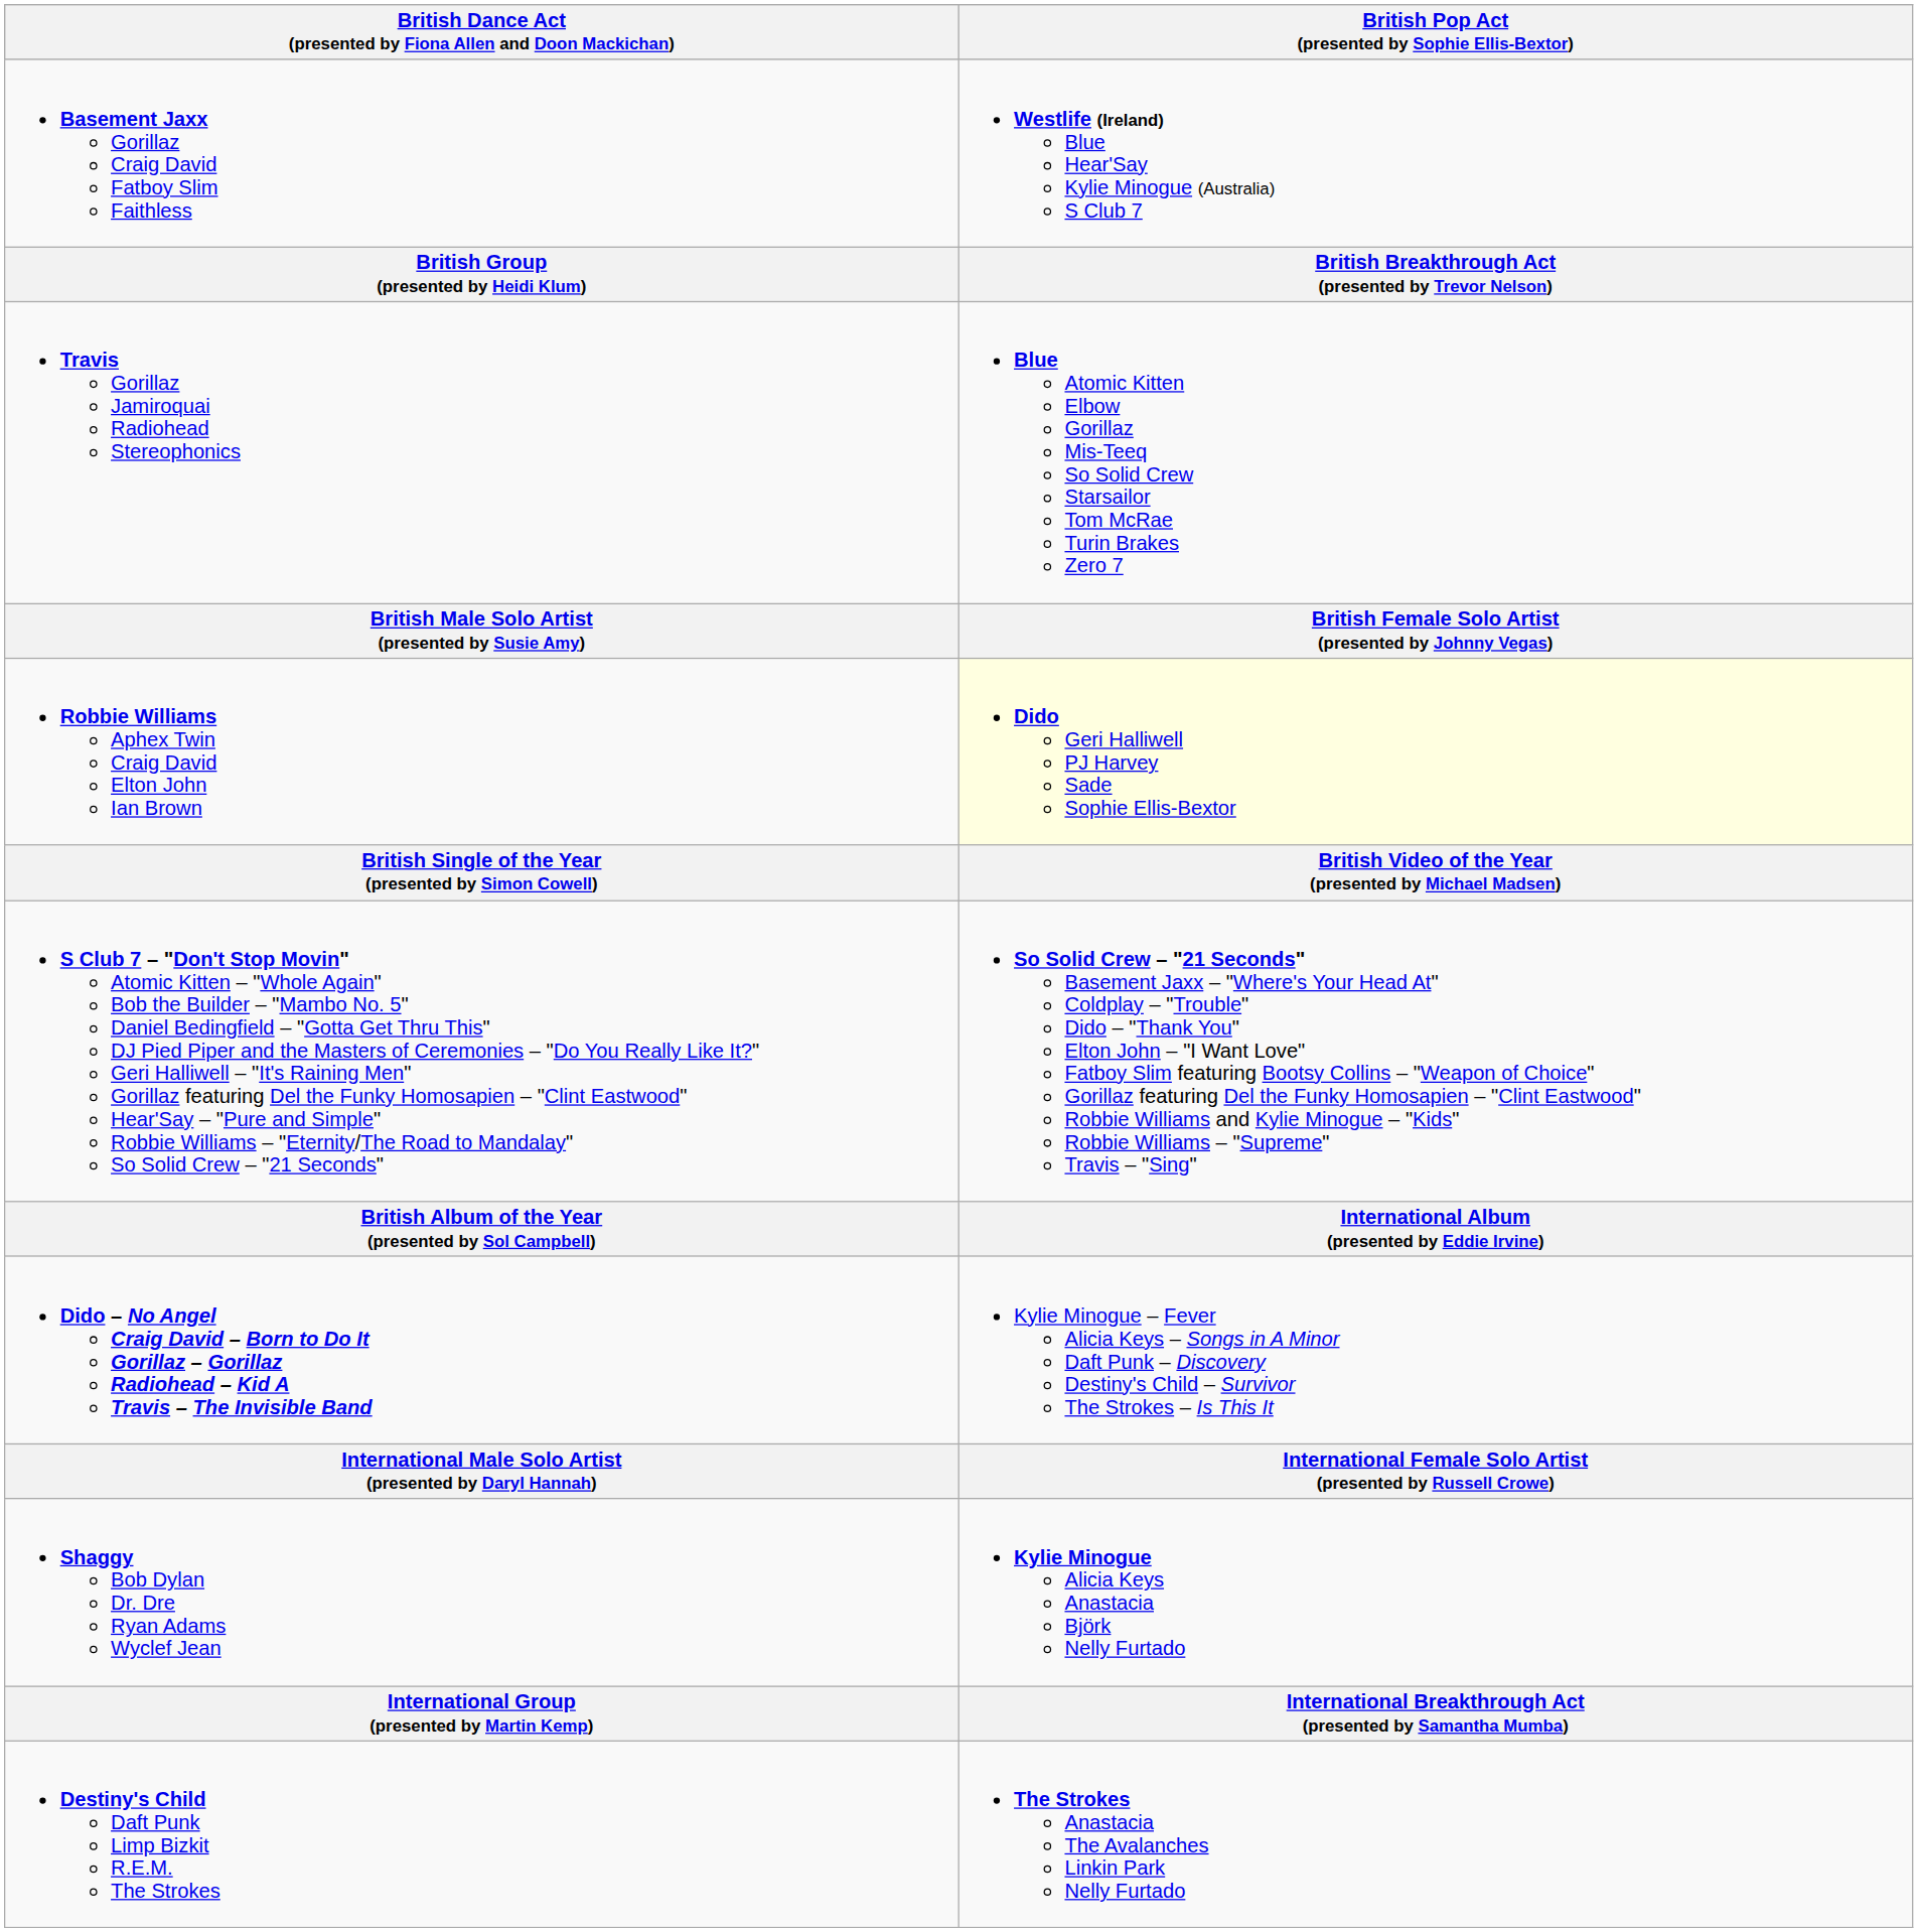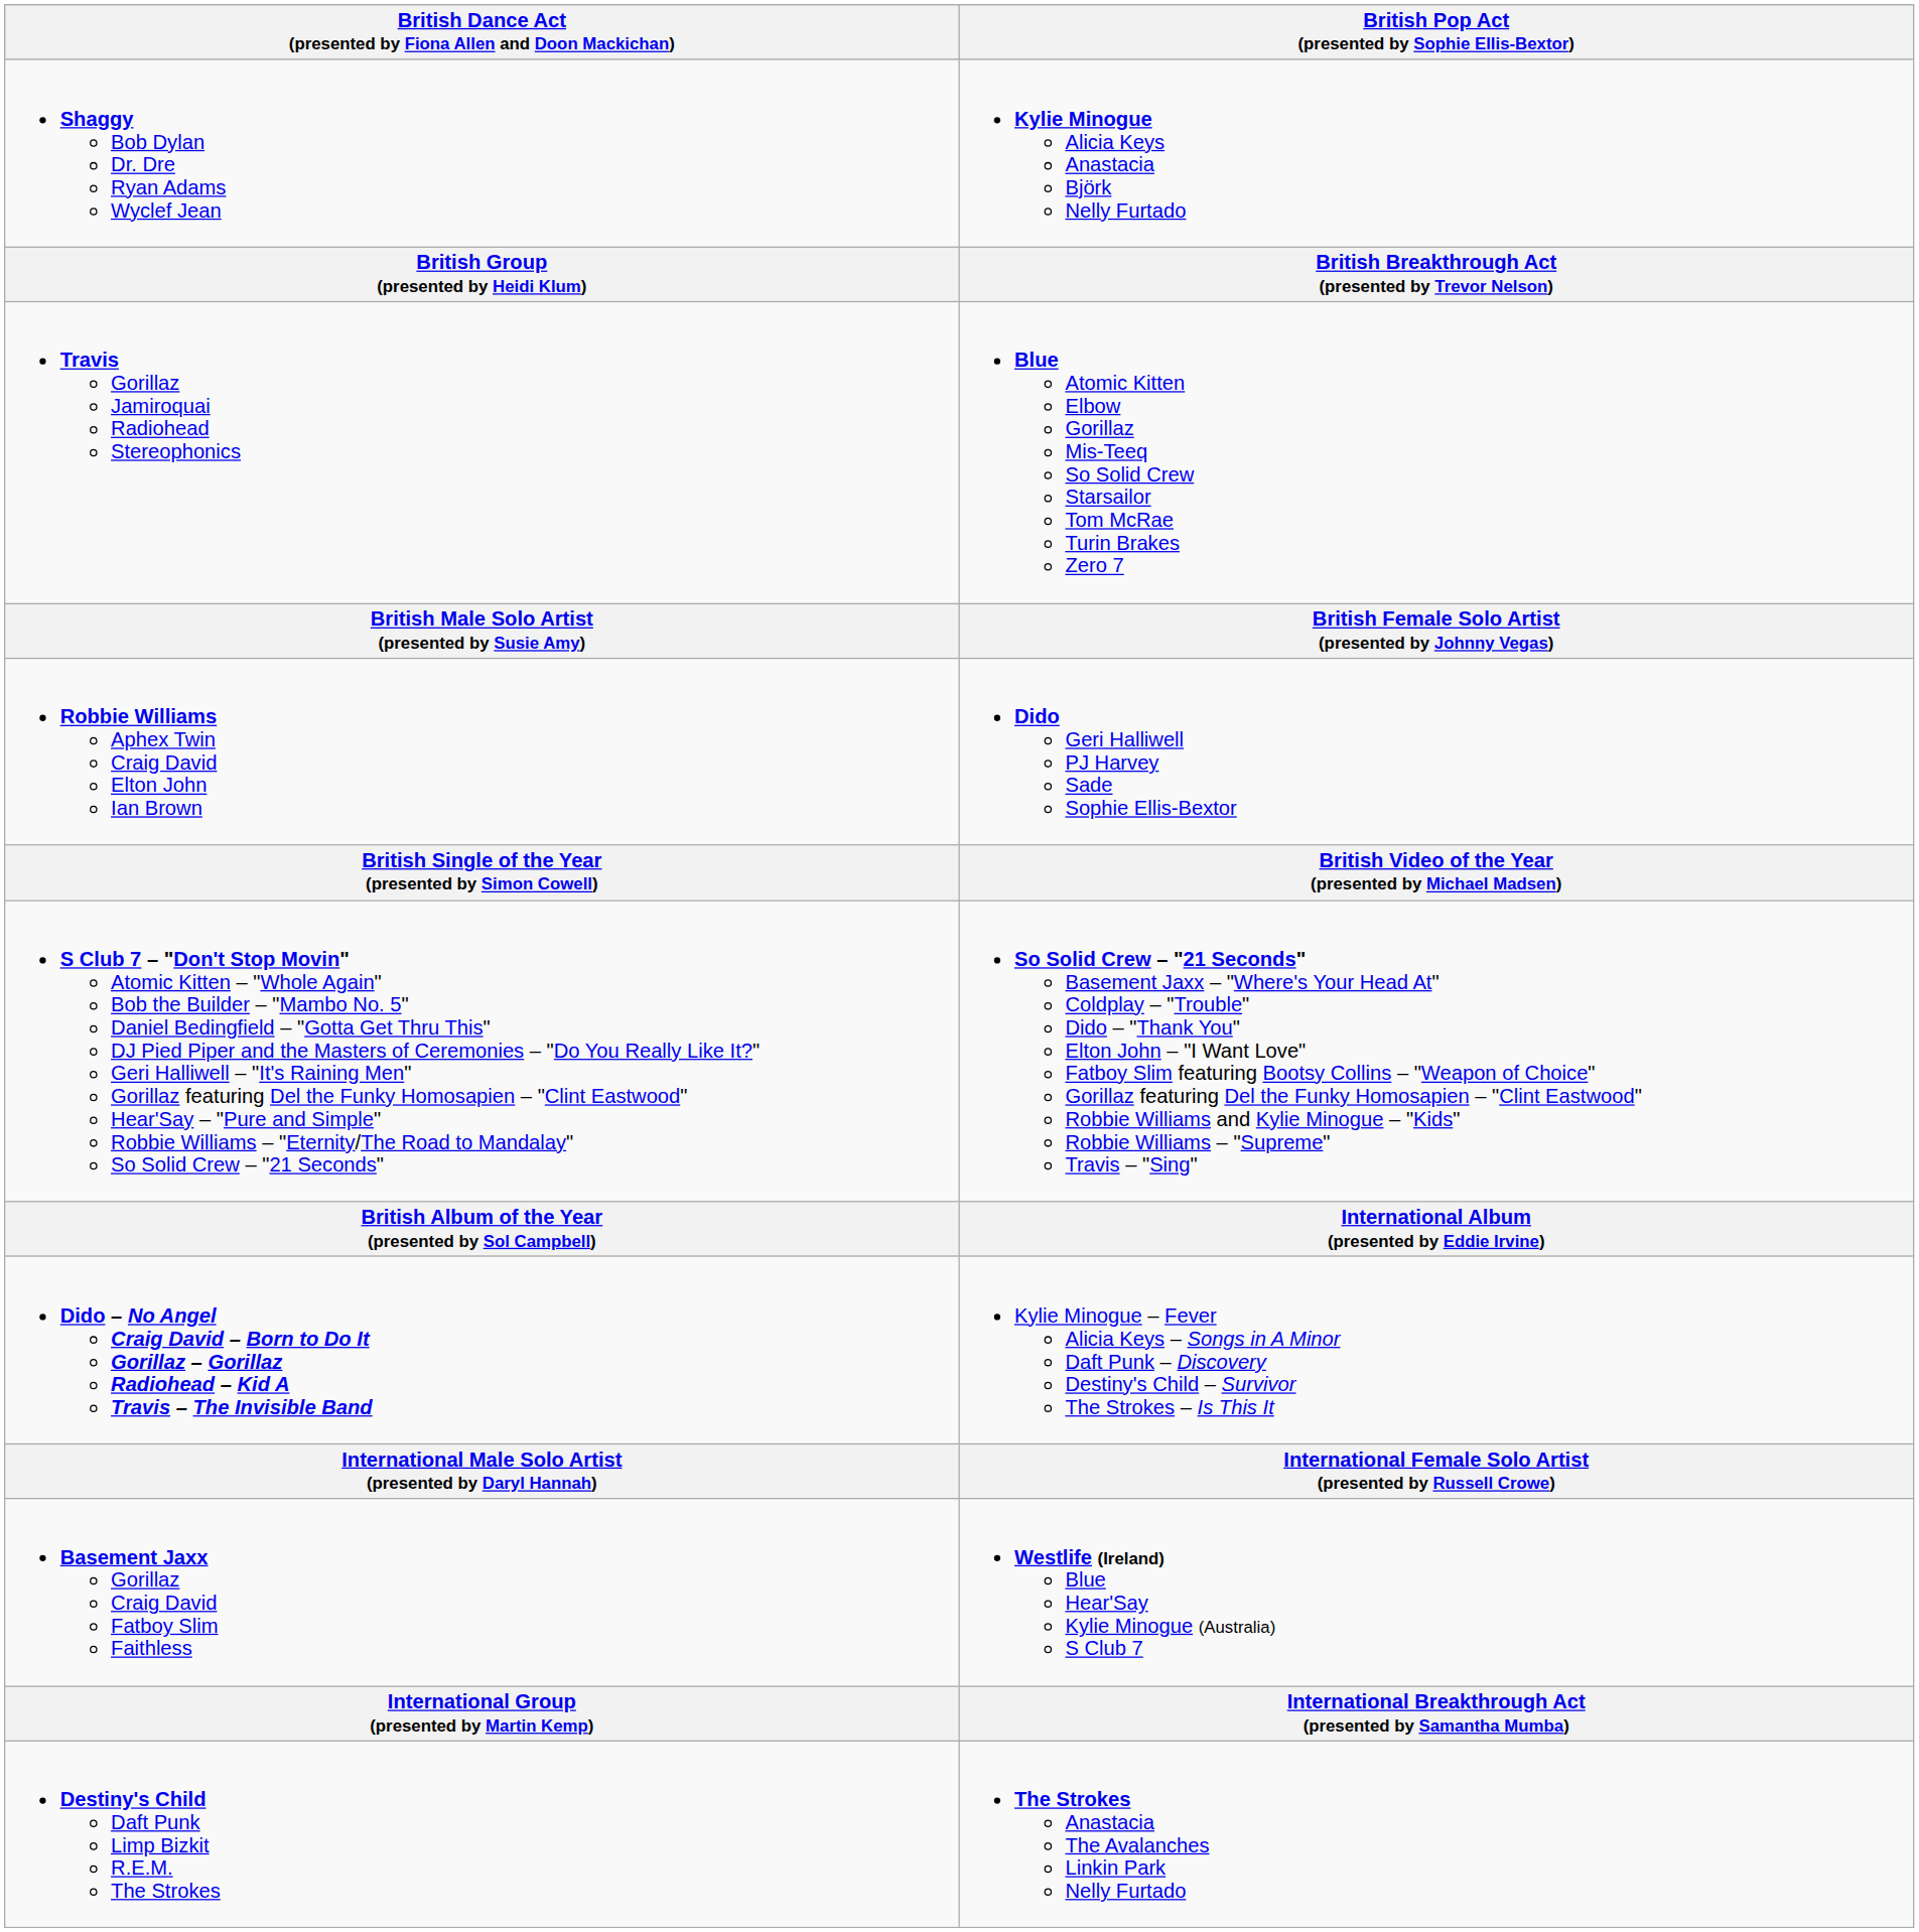 <table class="wikitable" style="width:95%">
 <tr bgcolor="#bebebe">
 <th width="50%"><a href='#'>British Dance Act</a><br><small>(presented by <a href='#'>Fiona Allen</a> and <a href='#'>Doon Mackichan</a>)</small></th>
 <th width="50%"><a href='#'>British Pop Act</a><br><small>(presented by <a href='#'>Sophie Ellis-Bextor</a>)</small></th>
 </tr>
 <tr>
-<td valign="top"><br><ul><li><strong><a href='#'>Basement Jaxx</a></strong><ul><li><a href='#'>Gorillaz</a></li><li><a href='#'>Craig David</a></li><li><a href='#'>Fatboy Slim</a></li><li><a href='#'>Faithless</a></li></ul></li></ul></td>
-<td valign="top"><br><ul><li><strong><a href='#'>Westlife</a> <small>(Ireland)</small></strong><ul><li><a href='#'>Blue</a></li><li><a href='#'>Hear'Say</a></li><li><a href='#'>Kylie Minogue</a> <small>(Australia)</small></li><li><a href='#'>S Club 7</a></li></ul></li></ul></td>
+<td valign="top"><br><ul><li><strong><a href='#'>Shaggy</a></strong><ul><li><a href='#'>Bob Dylan</a></li><li><a href='#'>Dr. Dre</a></li><li><a href='#'>Ryan Adams</a></li><li><a href='#'>Wyclef Jean</a></li></ul></li></ul></td>
+<td valign="top"><br><ul><li><strong><a href='#'>Kylie Minogue</a></strong><ul><li><a href='#'>Alicia Keys</a></li><li><a href='#'>Anastacia</a></li><li><a href='#'>Björk</a></li><li><a href='#'>Nelly Furtado</a></li></ul></li></ul></td>
 </tr>
 <tr>
 <th width="50%"><a href='#'>British Group</a><br><small>(presented by <a href='#'>Heidi Klum</a>)</small></th>
 <th width="50%"><a href='#'>British Breakthrough Act</a><br><small>(presented by <a href='#'>Trevor Nelson</a>)</small></th>
 </tr>
 <tr>
 <td valign="top"><br><ul><li><strong><a href='#'>Travis</a></strong><ul><li><a href='#'>Gorillaz</a></li><li><a href='#'>Jamiroquai</a></li><li><a href='#'>Radiohead</a></li><li><a href='#'>Stereophonics</a></li></ul></li></ul></td>
 <td valign="top"><br><ul><li><strong><a href='#'>Blue</a></strong><ul><li><a href='#'>Atomic Kitten</a></li><li><a href='#'>Elbow</a></li><li><a href='#'>Gorillaz</a></li><li><a href='#'>Mis-Teeq</a></li><li><a href='#'>So Solid Crew</a></li><li><a href='#'>Starsailor</a></li><li><a href='#'>Tom McRae</a></li><li><a href='#'>Turin Brakes</a></li><li><a href='#'>Zero 7</a></li></ul></li></ul></td>
 </tr>
 <tr>
 <th width="50%"><a href='#'>British Male Solo Artist</a><br><small>(presented by <a href='#'>Susie Amy</a>)</small></th>
 <th width="50%"><a href='#'>British Female Solo Artist</a><br><small>(presented by <a href='#'>Johnny Vegas</a>)</small></th>
 </tr>
 <tr>
 <td valign="top"><br><ul><li><strong><a href='#'>Robbie Williams</a></strong><ul><li><a href='#'>Aphex Twin</a></li><li><a href='#'>Craig David</a></li><li><a href='#'>Elton John</a></li><li><a href='#'>Ian Brown</a></li></ul></li></ul></td>
-<td valign="top" style="background: lightyellow;"><br><ul><li><strong><a href='#'>Dido</a></strong><ul><li><a href='#'>Geri Halliwell</a></li><li><a href='#'>PJ Harvey</a></li><li><a href='#'>Sade</a></li><li><a href='#'>Sophie Ellis-Bextor</a></li></ul></li></ul></td>
+<td valign="top"><br><ul><li><strong><a href='#'>Dido</a></strong><ul><li><a href='#'>Geri Halliwell</a></li><li><a href='#'>PJ Harvey</a></li><li><a href='#'>Sade</a></li><li><a href='#'>Sophie Ellis-Bextor</a></li></ul></li></ul></td>
 </tr>
 <tr>
 <th width="50%"><a href='#'>British Single of the Year</a><br><small>(presented by <a href='#'>Simon Cowell</a>)</small></th>
 <th width="50%"><a href='#'>British Video of the Year</a><br><small>(presented by <a href='#'>Michael Madsen</a>)</small></th>
 </tr>
 <tr>
 <td valign="top"><br><ul><li><strong><a href='#'>S Club 7</a> – "<a href='#'>Don't Stop Movin</a>"</strong><ul><li><a href='#'>Atomic Kitten</a> – "<a href='#'>Whole Again</a>"</li><li><a href='#'>Bob the Builder</a> – "<a href='#'>Mambo No. 5</a>"</li><li><a href='#'>Daniel Bedingfield</a> – "<a href='#'>Gotta Get Thru This</a>"</li><li><a href='#'>DJ Pied Piper and the Masters of Ceremonies</a> – "<a href='#'>Do You Really Like It?</a>"</li><li><a href='#'>Geri Halliwell</a> – "<a href='#'>It's Raining Men</a>"</li><li><a href='#'>Gorillaz</a> featuring <a href='#'>Del the Funky Homosapien</a> – "<a href='#'>Clint Eastwood</a>"</li><li><a href='#'>Hear'Say</a> – "<a href='#'>Pure and Simple</a>"</li><li><a href='#'>Robbie Williams</a> – "<a href='#'>Eternity</a>/<a href='#'>The Road to Mandalay</a>"</li><li><a href='#'>So Solid Crew</a> – "<a href='#'>21 Seconds</a>"</li></ul></li></ul></td>
 <td valign="top"><br><ul><li><strong><a href='#'>So Solid Crew</a> – "<a href='#'>21 Seconds</a>"</strong><ul><li><a href='#'>Basement Jaxx</a> – "<a href='#'>Where's Your Head At</a>"</li><li><a href='#'>Coldplay</a> – "<a href='#'>Trouble</a>"</li><li><a href='#'>Dido</a> – "<a href='#'>Thank You</a>"</li><li><a href='#'>Elton John</a> – "I Want Love"</li><li><a href='#'>Fatboy Slim</a> featuring <a href='#'>Bootsy Collins</a> – "<a href='#'>Weapon of Choice</a>"</li><li><a href='#'>Gorillaz</a> featuring <a href='#'>Del the Funky Homosapien</a> – "<a href='#'>Clint Eastwood</a>"</li><li><a href='#'>Robbie Williams</a> and <a href='#'>Kylie Minogue</a> – "<a href='#'>Kids</a>"</li><li><a href='#'>Robbie Williams</a> – "<a href='#'>Supreme</a>"</li><li><a href='#'>Travis</a> – "<a href='#'>Sing</a>"</li></ul></li></ul></td>
 </tr>
 <tr>
 <th width="50%"><a href='#'>British Album of the Year</a><br><small>(presented by <a href='#'>Sol Campbell</a>)</small></th>
 <th width="50%"><a href='#'>International Album</a><br><small>(presented by <a href='#'>Eddie Irvine</a>)</small></th>
 </tr>
 <tr>
 <td valign="top"><br><ul><li><strong><a href='#'>Dido</a> – <em><a href='#'>No Angel</a><strong><em><ul><li><a href='#'>Craig David</a> – </em><a href='#'>Born to Do It</a><em></li><li><a href='#'>Gorillaz</a> – </em><a href='#'>Gorillaz</a><em></li><li><a href='#'>Radiohead</a> – </em><a href='#'>Kid A</a><em></li><li><a href='#'>Travis</a> – </em><a href='#'>The Invisible Band</a><em></li></ul></li></ul></td>
 <td valign="top"><br><ul><li></strong><a href='#'>Kylie Minogue</a> – </em><a href='#'>Fever</a></em></strong><ul><li><a href='#'>Alicia Keys</a> – <em><a href='#'>Songs in A Minor</a></em></li><li><a href='#'>Daft Punk</a> – <em><a href='#'>Discovery</a></em></li><li><a href='#'>Destiny's Child</a> – <em><a href='#'>Survivor</a></em></li><li><a href='#'>The Strokes</a> – <em><a href='#'>Is This It</a></em></li></ul></li></ul></td>
 </tr>
 <tr>
 <th width="50%"><a href='#'>International Male Solo Artist</a><br><small>(presented by <a href='#'>Daryl Hannah</a>)</small></th>
 <th width="50%"><a href='#'>International Female Solo Artist</a><br><small>(presented by <a href='#'>Russell Crowe</a>)</small></th>
 </tr>
 <tr>
-<td valign="top"><br><ul><li><strong><a href='#'>Shaggy</a></strong><ul><li><a href='#'>Bob Dylan</a></li><li><a href='#'>Dr. Dre</a></li><li><a href='#'>Ryan Adams</a></li><li><a href='#'>Wyclef Jean</a></li></ul></li></ul></td>
-<td valign="top"><br><ul><li><strong><a href='#'>Kylie Minogue</a></strong><ul><li><a href='#'>Alicia Keys</a></li><li><a href='#'>Anastacia</a></li><li><a href='#'>Björk</a></li><li><a href='#'>Nelly Furtado</a></li></ul></li></ul></td>
+<td valign="top"><br><ul><li><strong><a href='#'>Basement Jaxx</a></strong><ul><li><a href='#'>Gorillaz</a></li><li><a href='#'>Craig David</a></li><li><a href='#'>Fatboy Slim</a></li><li><a href='#'>Faithless</a></li></ul></li></ul></td>
+<td valign="top"><br><ul><li><strong><a href='#'>Westlife</a> <small>(Ireland)</small></strong><ul><li><a href='#'>Blue</a></li><li><a href='#'>Hear'Say</a></li><li><a href='#'>Kylie Minogue</a> <small>(Australia)</small></li><li><a href='#'>S Club 7</a></li></ul></li></ul></td>
 </tr>
 <tr>
 <th width="50%"><a href='#'>International Group</a><br><small>(presented by <a href='#'>Martin Kemp</a>)</small></th>
 <th width="50%"><a href='#'>International Breakthrough Act</a><br><small>(presented by <a href='#'>Samantha Mumba</a>)</small></th>
 </tr>
 <tr>
 <td valign="top"><br><ul><li><strong><a href='#'>Destiny's Child</a></strong><ul><li><a href='#'>Daft Punk</a></li><li><a href='#'>Limp Bizkit</a></li><li><a href='#'>R.E.M.</a></li><li><a href='#'>The Strokes</a></li></ul></li></ul></td>
 <td valign="top"><br><ul><li><strong><a href='#'>The Strokes</a></strong><ul><li><a href='#'>Anastacia</a></li><li><a href='#'>The Avalanches</a></li><li><a href='#'>Linkin Park</a></li><li><a href='#'>Nelly Furtado</a></li></ul></li></ul></td>
 </tr>
 </table>
